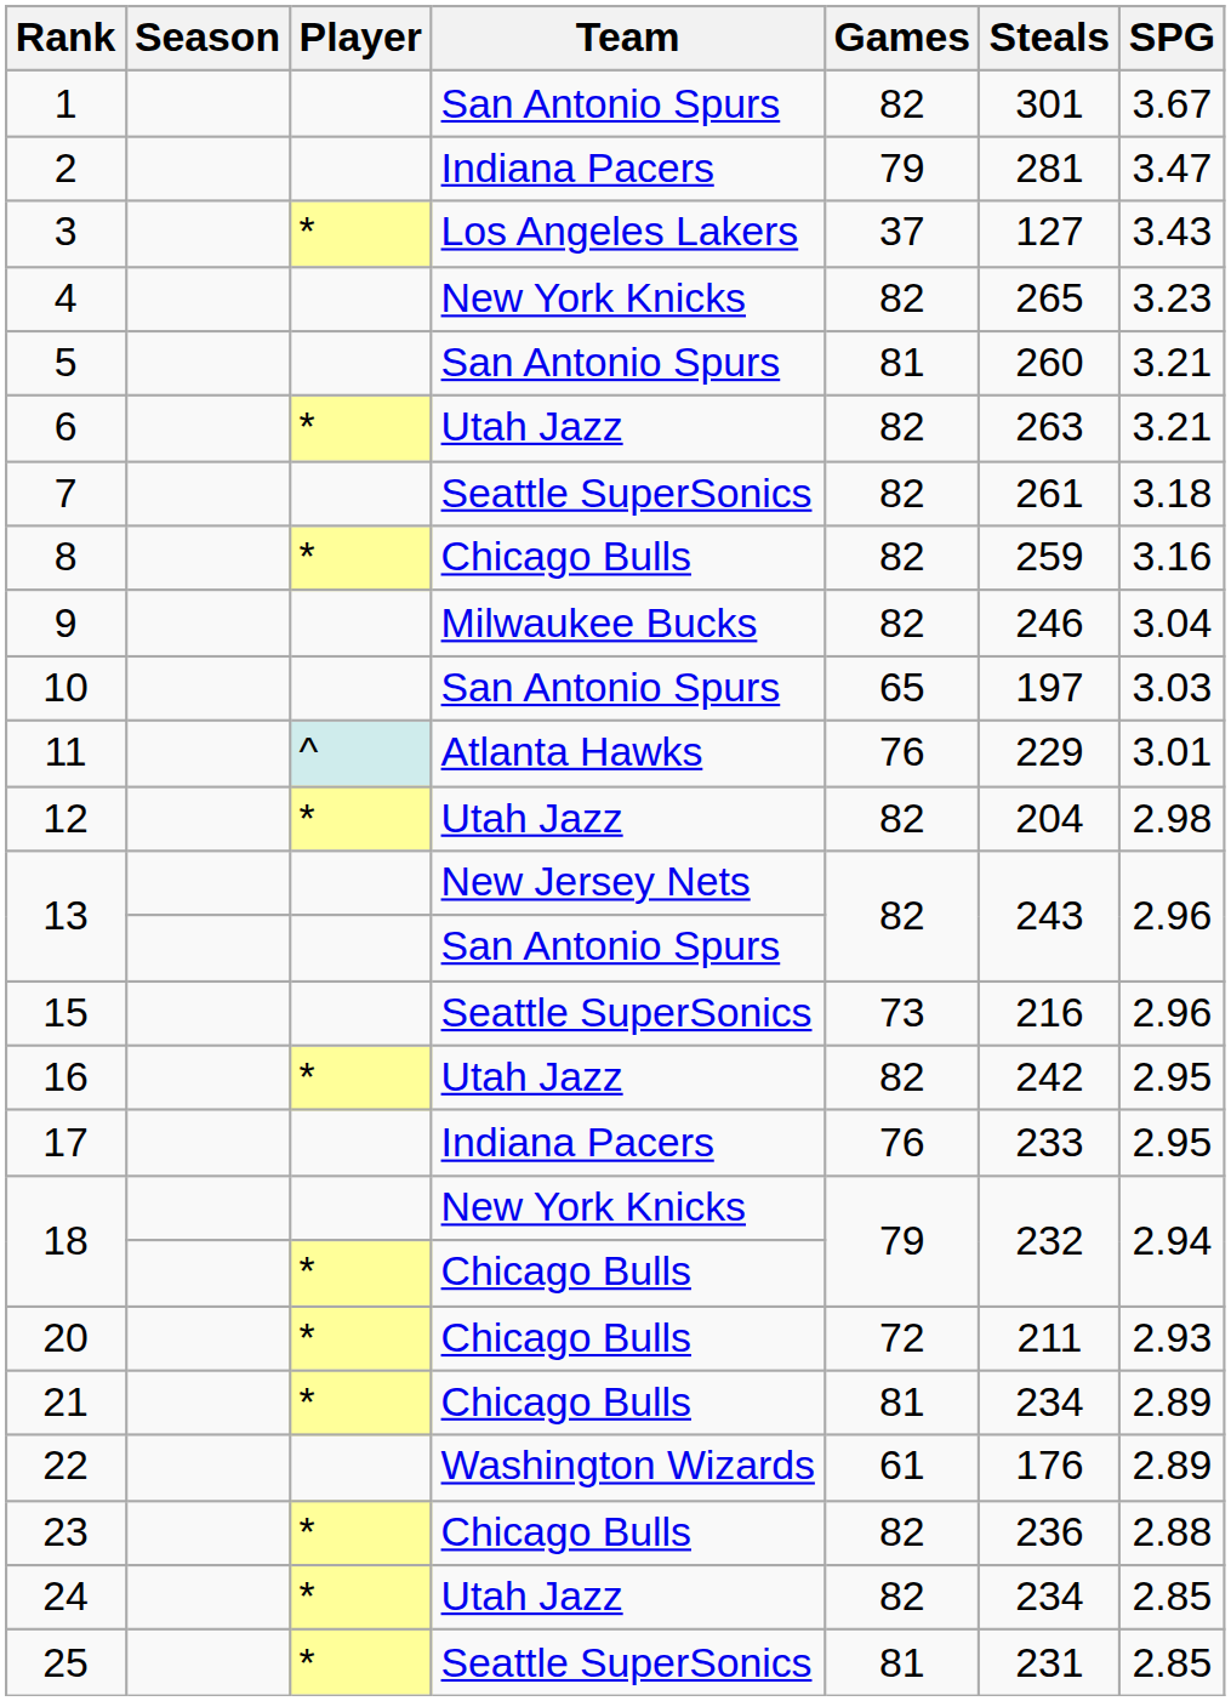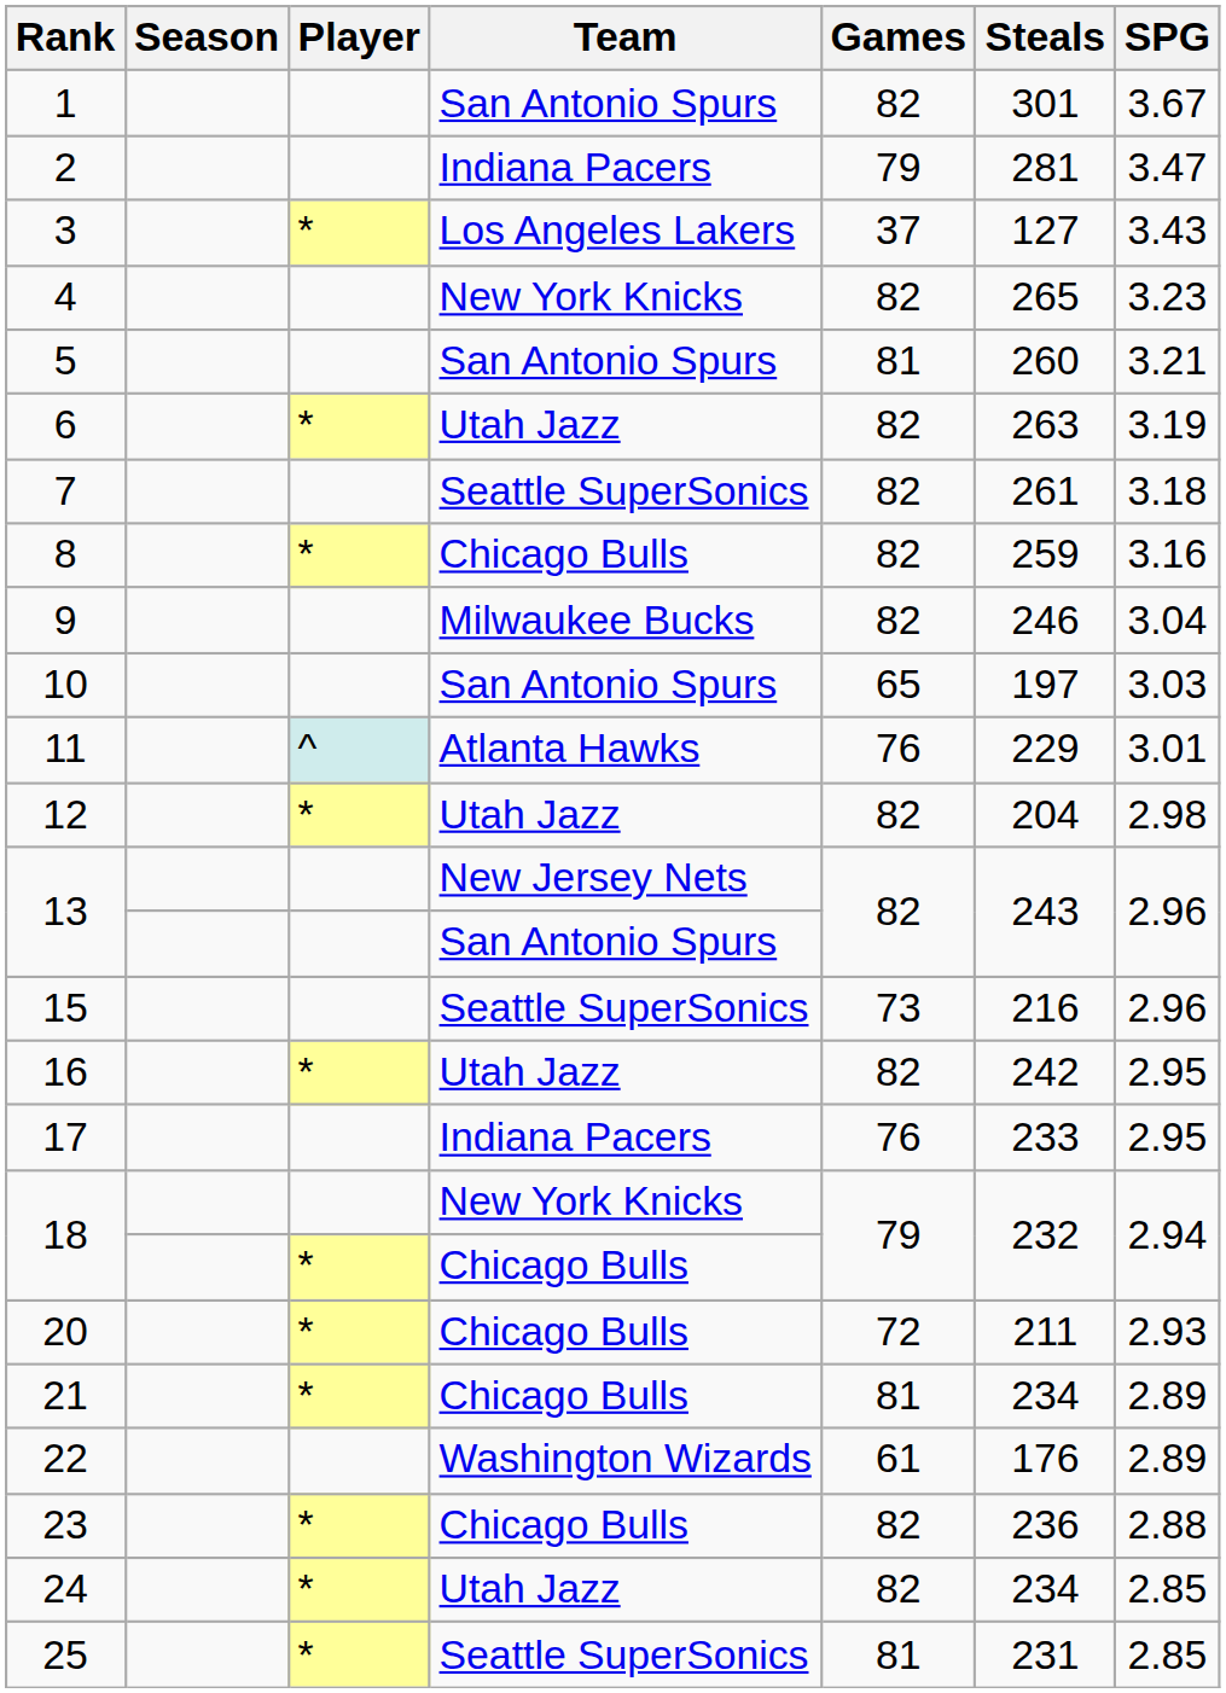 <table class="wikitable sortable">
 <tr>
 <th>Rank</th>
 <th>Season</th>
 <th>Player</th>
 <th>Team</th>
 <th>Games</th>
 <th>Steals</th>
 <th>SPG</th>
 </tr>
 <tr>
 <td align=center>1</td>
 <td align=center></td>
 <td></td>
 <td><a href='#'>San Antonio Spurs</a></td>
 <td align=center>82</td>
 <td align=center>301</td>
 <td align=center>3.67</td>
 </tr>
 <tr>
 <td align=center>2</td>
 <td align=center></td>
 <td></td>
 <td><a href='#'>Indiana Pacers</a></td>
 <td align=center>79</td>
 <td align=center>281</td>
 <td align=center>3.47</td>
 </tr>
 <tr>
 <td align=center>3</td>
 <td align=center></td>
 <td bgcolor="FFFF99">*</td>
 <td><a href='#'>Los Angeles Lakers</a></td>
 <td align=center>37</td>
 <td align=center>127</td>
 <td align=center>3.43</td>
 </tr>
 <tr>
 <td align=center>4</td>
 <td align=center></td>
 <td></td>
 <td><a href='#'>New York Knicks</a></td>
 <td align=center>82</td>
 <td align=center>265</td>
 <td align=center>3.23</td>
 </tr>
 <tr>
 <td align=center>5</td>
 <td align=center></td>
 <td></td>
 <td><a href='#'>San Antonio Spurs</a></td>
 <td align=center>81</td>
 <td align=center>260</td>
 <td align=center>3.21</td>
 </tr>
 <tr>
 <td align=center>6</td>
 <td align=center></td>
 <td bgcolor="FFFF99">*</td>
 <td><a href='#'>Utah Jazz</a></td>
 <td align=center>82</td>
 <td align=center>263</td>
-<td align=center>3.21</td>
+<td align=center>3.19</td>
 </tr>
 <tr>
 <td align=center>7</td>
 <td align=center></td>
 <td></td>
 <td><a href='#'>Seattle SuperSonics</a></td>
 <td align=center>82</td>
 <td align=center>261</td>
 <td align=center>3.18</td>
 </tr>
 <tr>
 <td align=center>8</td>
 <td align=center></td>
 <td bgcolor="FFFF99">*</td>
 <td><a href='#'>Chicago Bulls</a></td>
 <td align=center>82</td>
 <td align=center>259</td>
 <td align=center>3.16</td>
 </tr>
 <tr>
 <td align=center>9</td>
 <td align=center></td>
 <td></td>
 <td><a href='#'>Milwaukee Bucks</a></td>
 <td align=center>82</td>
 <td align=center>246</td>
 <td align=center>3.04</td>
 </tr>
 <tr>
 <td align=center>10</td>
 <td align=center></td>
 <td></td>
 <td><a href='#'>San Antonio Spurs</a></td>
 <td align=center>65</td>
 <td align=center>197</td>
 <td align=center>3.03</td>
 </tr>
 <tr>
 <td align=center>11</td>
 <td align=center></td>
 <td bgcolor="CFECEC">^</td>
 <td><a href='#'>Atlanta Hawks</a></td>
 <td align=center>76</td>
 <td align=center>229</td>
 <td align=center>3.01</td>
 </tr>
 <tr>
 <td align=center>12</td>
 <td align=center></td>
 <td bgcolor="FFFF99">*</td>
 <td><a href='#'>Utah Jazz</a></td>
 <td align=center>82</td>
 <td align=center>204</td>
 <td align=center>2.98</td>
 </tr>
 <tr>
 <td align=center rowspan=2>13</td>
 <td align=center></td>
 <td></td>
 <td><a href='#'>New Jersey Nets</a></td>
 <td align=center rowspan=2>82</td>
 <td align=center rowspan=2>243</td>
 <td align=center rowspan=2>2.96</td>
 </tr>
 <tr>
 <td align=center></td>
 <td></td>
 <td><a href='#'>San Antonio Spurs</a></td>
 </tr>
 <tr>
 <td align=center>15</td>
 <td align=center></td>
 <td></td>
 <td><a href='#'>Seattle SuperSonics</a></td>
 <td align=center>73</td>
 <td align=center>216</td>
 <td align=center>2.96</td>
 </tr>
 <tr>
 <td align=center>16</td>
 <td align=center></td>
 <td bgcolor="FFFF99">*</td>
 <td><a href='#'>Utah Jazz</a></td>
 <td align=center>82</td>
 <td align=center>242</td>
 <td align=center>2.95</td>
 </tr>
 <tr>
 <td align=center>17</td>
 <td align=center></td>
 <td></td>
 <td><a href='#'>Indiana Pacers</a></td>
 <td align=center>76</td>
 <td align=center>233</td>
 <td align=center>2.95</td>
 </tr>
 <tr>
 <td align=center rowspan=2>18</td>
 <td align=center></td>
 <td></td>
 <td><a href='#'>New York Knicks</a></td>
 <td align=center rowspan=2>79</td>
 <td align=center rowspan=2>232</td>
 <td align=center rowspan=2>2.94</td>
 </tr>
 <tr>
 <td align=center></td>
 <td bgcolor="FFFF99">*</td>
 <td><a href='#'>Chicago Bulls</a></td>
 </tr>
 <tr>
 <td align=center>20</td>
 <td align=center></td>
 <td bgcolor="FFFF99">*</td>
 <td><a href='#'>Chicago Bulls</a></td>
 <td align=center>72</td>
 <td align=center>211</td>
 <td align=center>2.93</td>
 </tr>
 <tr>
 <td align=center>21</td>
 <td align=center></td>
 <td bgcolor="FFFF99">*</td>
 <td><a href='#'>Chicago Bulls</a></td>
 <td align=center>81</td>
 <td align=center>234</td>
 <td align=center>2.89</td>
 </tr>
 <tr>
 <td align=center>22</td>
 <td align=center></td>
 <td></td>
 <td><a href='#'>Washington Wizards</a></td>
 <td align=center>61</td>
 <td align=center>176</td>
 <td align=center>2.89</td>
 </tr>
 <tr>
 <td align=center>23</td>
 <td align=center></td>
 <td bgcolor="FFFF99">*</td>
 <td><a href='#'>Chicago Bulls</a></td>
 <td align=center>82</td>
 <td align=center>236</td>
 <td align=center>2.88</td>
 </tr>
 <tr>
 <td align=center>24</td>
 <td align=center></td>
 <td bgcolor="FFFF99">*</td>
 <td><a href='#'>Utah Jazz</a></td>
 <td align=center>82</td>
 <td align=center>234</td>
 <td align=center>2.85</td>
 </tr>
 <tr>
 <td align=center>25</td>
 <td align=center></td>
 <td bgcolor="FFFF99">*</td>
 <td><a href='#'>Seattle SuperSonics</a></td>
 <td align=center>81</td>
 <td align=center>231</td>
 <td align=center>2.85</td>
 </tr>
 </table>
